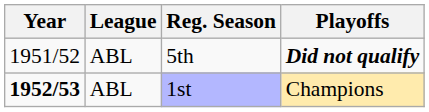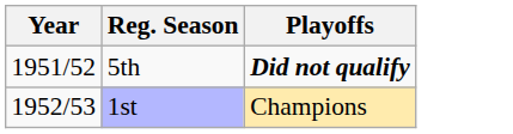 <table class="wikitable">
 <tr>
 <th>Year</th>
-<th>League</th>
 <th>Reg. Season</th>
 <th>Playoffs</th>
 </tr>
 <tr>
 <td>1951/52</td>
-<td>ABL</td>
 <td>5th</td>
 <td><strong><em>Did not qualify</em></strong></td>
 </tr>
 <tr>
-<td><strong>1952/53</strong></td>
-<td>ABL</td>
+<td>1952/53</td>
 <td bgcolor="B3B7FF">1st</td>
 <td bgcolor="FFEBAD">Champions</td>
 </tr>
 </table>
